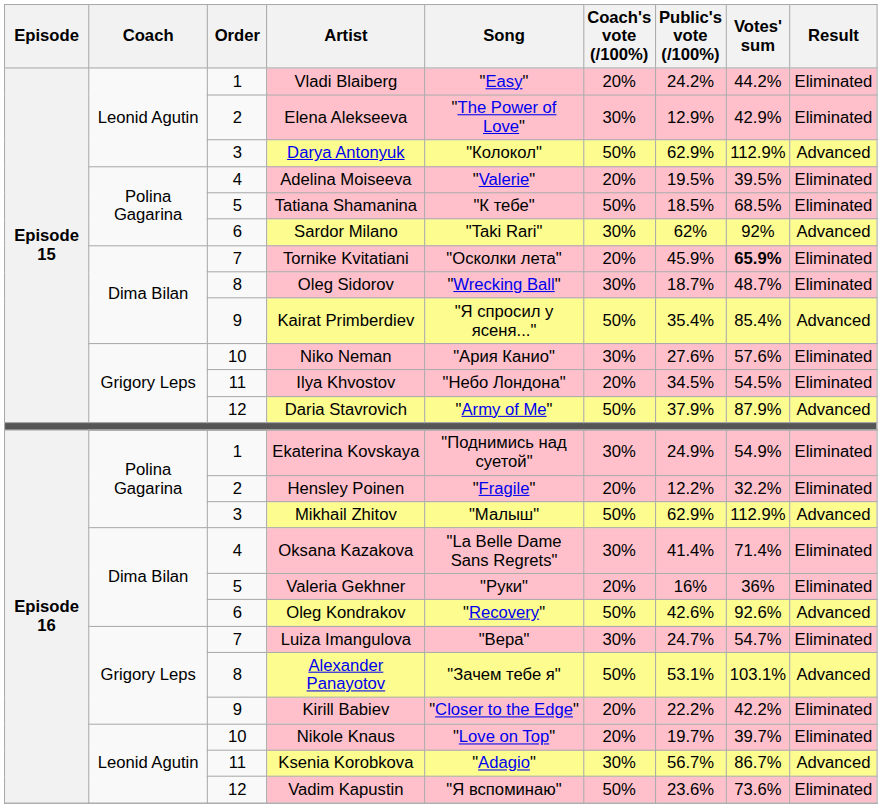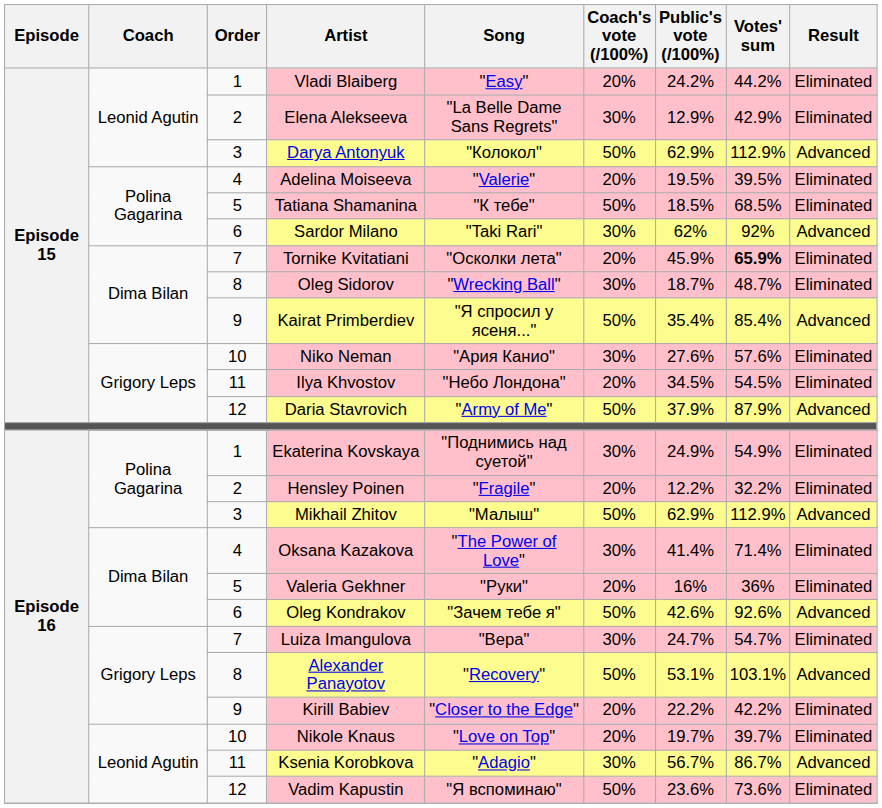 <table class="wikitable" style="text-align:center; width:95%;">
 <tr>
 <th style="width:10%;">Episode</th>
 <th style="width:15%;">Coach</th>
 <th style="width:7%;">Order</th>
 <th style="width:20%;">Artist</th>
 <th style="width:20%;">Song</th>
 <th style="width:5%;">Coach's vote (/100%)</th>
 <th style="width:5%;">Public's vote (/100%)</th>
 <th style="width:5%;">Votes' sum</th>
 <th style="width:10%;">Result</th>
 </tr>
 <tr>
 <th rowspan=12>Episode 15 <br><small></small></th>
 <td rowspan=3>Leonid Agutin</td>
 <td>1</td>
 <td style="background:pink">Vladi Blaiberg</td>
 <td style="background:pink">"<a href='#'>Easy</a>"</td>
 <td style="background:pink">20%</td>
 <td style="background:pink">24.2%</td>
 <td style="background:pink">44.2%</td>
 <td style="background:pink">Eliminated</td>
 </tr>
 <tr>
 <td>2</td>
 <td style="background:pink">Elena Alekseeva</td>
-<td style="background:pink">"<a href='#'>The Power of Love</a>"</td>
+<td style="background:pink">"La Belle Dame Sans Regrets"</td>
 <td style="background:pink">30%</td>
 <td style="background:pink">12.9%</td>
 <td style="background:pink">42.9%</td>
 <td style="background:pink">Eliminated</td>
 </tr>
 <tr>
 <td>3</td>
 <td style="background:#fdfc8f"><a href='#'>Darya Antonyuk</a></td>
 <td style="background:#fdfc8f">"Колокол"</td>
 <td style="background:#fdfc8f">50%</td>
 <td style="background:#fdfc8f">62.9%</td>
 <td style="background:#fdfc8f">112.9%</td>
 <td style="background:#fdfc8f">Advanced</td>
 </tr>
 <tr>
 <td rowspan=3>Polina Gagarina</td>
 <td>4</td>
 <td style="background:pink">Adelina Moiseeva</td>
 <td style="background:pink">"<a href='#'>Valerie</a>"</td>
 <td style="background:pink">20%</td>
 <td style="background:pink">19.5%</td>
 <td style="background:pink">39.5%</td>
 <td style="background:pink">Eliminated</td>
 </tr>
 <tr>
 <td>5</td>
 <td style="background:pink">Tatiana Shamanina</td>
 <td style="background:pink">"К тебе"</td>
 <td style="background:pink">50%</td>
 <td style="background:pink">18.5%</td>
 <td style="background:pink">68.5%</td>
 <td style="background:pink">Eliminated</td>
 </tr>
 <tr>
 <td>6</td>
 <td style="background:#fdfc8f">Sardor Milano</td>
 <td style="background:#fdfc8f">"Taki Rari"</td>
 <td style="background:#fdfc8f">30%</td>
 <td style="background:#fdfc8f">62%</td>
 <td style="background:#fdfc8f">92%</td>
 <td style="background:#fdfc8f">Advanced</td>
 </tr>
 <tr>
 <td rowspan=3>Dima Bilan</td>
 <td>7</td>
 <td style="background:pink">Tornike Kvitatiani</td>
 <td style="background:pink">"Осколки лета"</td>
 <td style="background:pink">20%</td>
 <td style="background:pink">45.9%</td>
 <td style="background:pink"><strong>65.9%</strong></td>
 <td style="background:pink">Eliminated</td>
 </tr>
 <tr>
 <td>8</td>
 <td style="background:pink">Oleg Sidorov</td>
 <td style="background:pink">"<a href='#'>Wrecking Ball</a>"</td>
 <td style="background:pink">30%</td>
 <td style="background:pink">18.7%</td>
 <td style="background:pink">48.7%</td>
 <td style="background:pink">Eliminated</td>
 </tr>
 <tr>
 <td>9</td>
 <td style="background:#fdfc8f">Kairat Primberdiev</td>
 <td style="background:#fdfc8f">"Я спросил у ясеня..."</td>
 <td style="background:#fdfc8f">50%</td>
 <td style="background:#fdfc8f">35.4%</td>
 <td style="background:#fdfc8f">85.4%</td>
 <td style="background:#fdfc8f">Advanced</td>
 </tr>
 <tr>
 <td rowspan=3>Grigory Leps</td>
 <td>10</td>
 <td style="background:pink">Niko Neman</td>
 <td style="background:pink">"Ария Канио"</td>
 <td style="background:pink">30%</td>
 <td style="background:pink">27.6%</td>
 <td style="background:pink">57.6%</td>
 <td style="background:pink">Eliminated</td>
 </tr>
 <tr>
 <td>11</td>
 <td style="background:pink">Ilya Khvostov</td>
 <td style="background:pink">"Небо Лондона"</td>
 <td style="background:pink">20%</td>
 <td style="background:pink">34.5%</td>
 <td style="background:pink">54.5%</td>
 <td style="background:pink">Eliminated</td>
 </tr>
 <tr>
 <td>12</td>
 <td style="background:#fdfc8f">Daria Stavrovich</td>
 <td style="background:#fdfc8f">"<a href='#'>Army of Me</a>"</td>
 <td style="background:#fdfc8f">50%</td>
 <td style="background:#fdfc8f">37.9%</td>
 <td style="background:#fdfc8f">87.9%</td>
 <td style="background:#fdfc8f">Advanced</td>
 </tr>
 <tr>
 <td style="background:#555555;" colspan="10"></td>
 </tr>
 <tr>
 <th rowspan=13>Episode 16 <br><small></small></th>
 </tr>
 <tr>
 <td rowspan=3>Polina Gagarina</td>
 <td>1</td>
 <td style="background:pink">Ekaterina Kovskaya</td>
 <td style="background:pink">"Поднимись над суетой"</td>
 <td style="background:pink">30%</td>
 <td style="background:pink">24.9%</td>
 <td style="background:pink">54.9%</td>
 <td style="background:pink">Eliminated</td>
 </tr>
 <tr>
 <td>2</td>
 <td style="background:pink">Hensley Poinen</td>
 <td style="background:pink">"<a href='#'>Fragile</a>"</td>
 <td style="background:pink">20%</td>
 <td style="background:pink">12.2%</td>
 <td style="background:pink">32.2%</td>
 <td style="background:pink">Eliminated</td>
 </tr>
 <tr>
 <td>3</td>
 <td style="background:#fdfc8f">Mikhail Zhitov</td>
 <td style="background:#fdfc8f">"Малыш"</td>
 <td style="background:#fdfc8f">50%</td>
 <td style="background:#fdfc8f">62.9%</td>
 <td style="background:#fdfc8f">112.9%</td>
 <td style="background:#fdfc8f">Advanced</td>
 </tr>
 <tr>
 <td rowspan=3>Dima Bilan</td>
 <td>4</td>
 <td style="background:pink">Oksana Kazakova</td>
-<td style="background:pink">"La Belle Dame Sans Regrets"</td>
+<td style="background:pink">"<a href='#'>The Power of Love</a>"</td>
 <td style="background:pink">30%</td>
 <td style="background:pink">41.4%</td>
 <td style="background:pink">71.4%</td>
 <td style="background:pink">Eliminated</td>
 </tr>
 <tr>
 <td>5</td>
 <td style="background:pink">Valeria Gekhner</td>
 <td style="background:pink">"Руки"</td>
 <td style="background:pink">20%</td>
 <td style="background:pink">16%</td>
 <td style="background:pink">36%</td>
 <td style="background:pink">Eliminated</td>
 </tr>
 <tr>
 <td>6</td>
 <td style="background:#fdfc8f">Oleg Kondrakov</td>
-<td style="background:#fdfc8f">"<a href='#'>Recovery</a>"</td>
+<td style="background:#fdfc8f">"Зачем тебе я"</td>
 <td style="background:#fdfc8f">50%</td>
 <td style="background:#fdfc8f">42.6%</td>
 <td style="background:#fdfc8f">92.6%</td>
 <td style="background:#fdfc8f">Advanced</td>
 </tr>
 <tr>
 <td rowspan=3>Grigory Leps</td>
 <td>7</td>
 <td style="background:pink">Luiza Imangulova</td>
 <td style="background:pink">"Вера"</td>
 <td style="background:pink">30%</td>
 <td style="background:pink">24.7%</td>
 <td style="background:pink">54.7%</td>
 <td style="background:pink">Eliminated</td>
 </tr>
 <tr>
 <td>8</td>
 <td style="background:#fdfc8f"><a href='#'>Alexander Panayotov</a></td>
-<td style="background:#fdfc8f">"Зачем тебе я"</td>
+<td style="background:#fdfc8f">"<a href='#'>Recovery</a>"</td>
 <td style="background:#fdfc8f">50%</td>
 <td style="background:#fdfc8f">53.1%</td>
 <td style="background:#fdfc8f">103.1%</td>
 <td style="background:#fdfc8f">Advanced</td>
 </tr>
 <tr>
 <td>9</td>
 <td style="background:pink">Kirill Babiev</td>
 <td style="background:pink">"<a href='#'>Closer to the Edge</a>"</td>
 <td style="background:pink">20%</td>
 <td style="background:pink">22.2%</td>
 <td style="background:pink">42.2%</td>
 <td style="background:pink">Eliminated</td>
 </tr>
 <tr>
 <td rowspan=3>Leonid Agutin</td>
 <td>10</td>
 <td style="background:pink">Nikole Knaus</td>
 <td style="background:pink">"<a href='#'>Love on Top</a>"</td>
 <td style="background:pink">20%</td>
 <td style="background:pink">19.7%</td>
 <td style="background:pink">39.7%</td>
 <td style="background:pink">Eliminated</td>
 </tr>
 <tr>
 <td>11</td>
 <td style="background:#fdfc8f">Ksenia Korobkova</td>
 <td style="background:#fdfc8f">"<a href='#'>Adagio</a>"</td>
 <td style="background:#fdfc8f">30%</td>
 <td style="background:#fdfc8f">56.7%</td>
 <td style="background:#fdfc8f">86.7%</td>
 <td style="background:#fdfc8f">Advanced</td>
 </tr>
 <tr>
 <td>12</td>
 <td style="background:pink">Vadim Kapustin</td>
 <td style="background:pink">"Я вспоминаю"</td>
 <td style="background:pink">50%</td>
 <td style="background:pink">23.6%</td>
 <td style="background:pink">73.6%</td>
 <td style="background:pink">Eliminated</td>
 </tr>
 <tr>
 </tr>
 </table>
